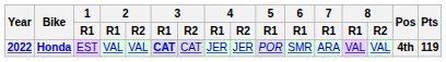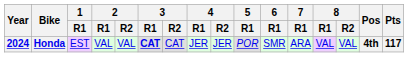 <table class="wikitable" style="text-align:center; font-size:90%;">
 <tr>
 <th rowspan="2">Year</th>
 <th rowspan="2">Bike</th>
 <th colspan="1">1</th>
 <th colspan="2">2</th>
 <th colspan="2">3</th>
 <th colspan="2">4</th>
 <th colspan="1">5</th>
 <th colspan="1">6</th>
 <th colspan="1">7</th>
 <th colspan="2">8</th>
 <th rowspan="2">Pos</th>
 <th rowspan="2">Pts</th>
 </tr>
 <tr>
 <th>R1</th>
 <th>R1</th>
 <th>R2</th>
 <th>R1</th>
 <th>R2</th>
 <th>R1</th>
 <th>R2</th>
 <th>R1</th>
 <th>R1</th>
 <th>R1</th>
 <th>R1</th>
 <th>R2</th>
 </tr>
 <tr>
-<th><a href='#'>2022</a></th>
+<th><a href='#'>2024</a></th>
 <th><a href='#'>Honda</a></th>
 <td style="background:#efcfff;"><a href='#'>EST</a><br></td>
 <td style="background:#dfffdf;"><a href='#'>VAL</a><br></td>
 <td style="background:#dfffdf;"><a href='#'>VAL</a><br></td>
 <td style="background:#dfdfdf;"><strong><a href='#'>CAT</a><br></strong></td>
 <td style="background:#dfdfdf;"><a href='#'>CAT</a><br></td>
 <td style="background:#dfffdf;"><a href='#'>JER</a><br></td>
 <td style="background:#dfffdf;"><a href='#'>JER</a><br></td>
 <td style="background:#dfdfdf;"><em><a href='#'>POR</a></em><br></td>
 <td style="background:#dfffdf;"><a href='#'>SMR</a><br></td>
 <td style="background:#dfffdf;"><a href='#'>ARA</a><br></td>
 <td style="background:#efcfff;"><a href='#'>VAL</a><br></td>
 <td style="background:#dfffdf;"><a href='#'>VAL</a><br></td>
 <th>4th</th>
-<th>119</th>
+<th>117</th>
 </tr>
 </table>
